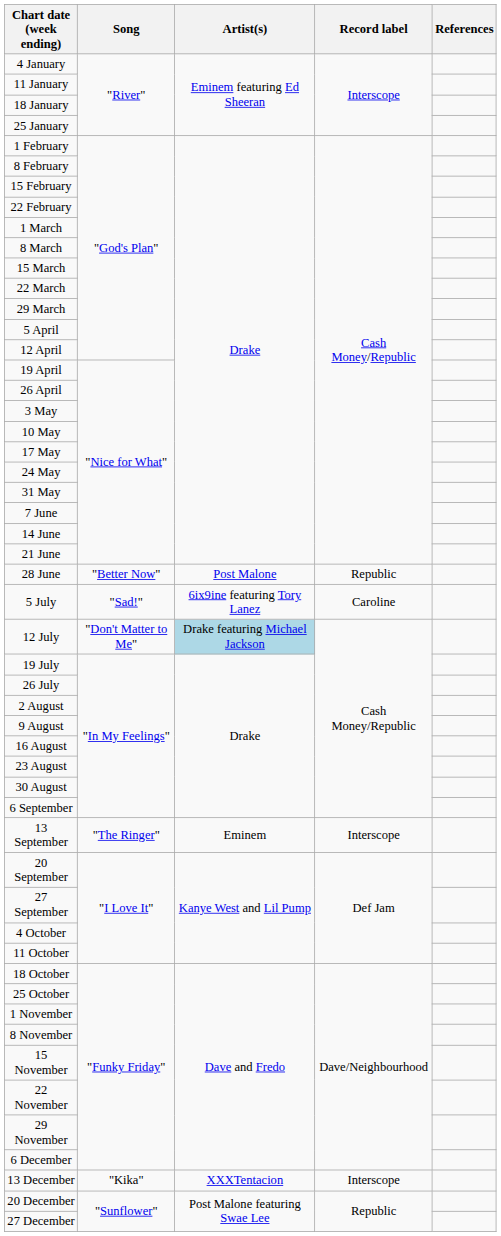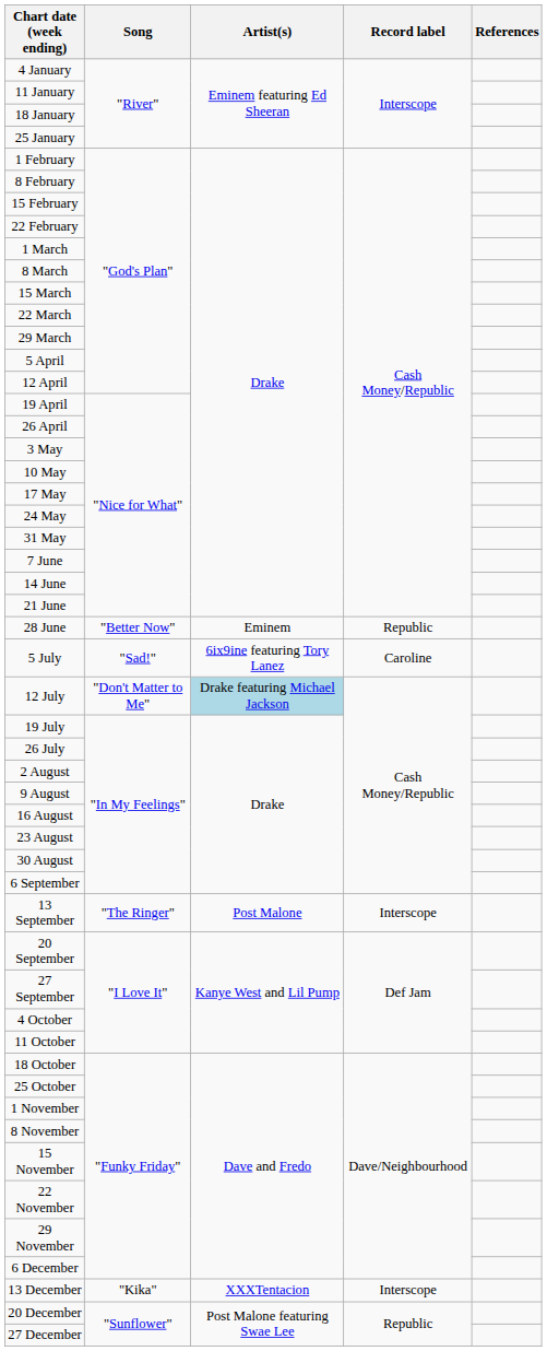 <table class="wikitable" style="font-size:97%; text-align:center;">
 <tr>
 <th>Chart date<br>(week ending)</th>
 <th>Song</th>
 <th>Artist(s)</th>
 <th>Record label</th>
 <th>References</th>
 </tr>
 <tr>
 <td>4 January </td>
 <td rowspan="4">"<a href='#'>River</a>"</td>
 <td rowspan="4"><a href='#'>Eminem</a> featuring <a href='#'>Ed Sheeran</a></td>
 <td rowspan="4"><a href='#'>Interscope</a></td>
 <td></td>
 </tr>
 <tr>
 <td>11 January </td>
 <td></td>
 </tr>
 <tr>
 <td>18 January </td>
 <td></td>
 </tr>
 <tr>
 <td>25 January </td>
 <td></td>
 </tr>
 <tr>
 <td>1 February </td>
 <td rowspan="11">"<a href='#'>God's Plan</a>"</td>
 <td rowspan="21"><a href='#'>Drake</a></td>
 <td rowspan="21"><a href='#'>Cash Money</a>/<a href='#'>Republic</a></td>
 <td></td>
 </tr>
 <tr>
 <td>8 February </td>
 <td></td>
 </tr>
 <tr>
 <td>15 February </td>
 <td></td>
 </tr>
 <tr>
 <td>22 February </td>
 <td></td>
 </tr>
 <tr>
 <td>1 March </td>
 <td></td>
 </tr>
 <tr>
 <td>8 March </td>
 <td></td>
 </tr>
 <tr>
 <td>15 March </td>
 <td></td>
 </tr>
 <tr>
 <td>22 March </td>
 <td></td>
 </tr>
 <tr>
 <td>29 March </td>
 <td></td>
 </tr>
 <tr>
 <td>5 April</td>
 <td></td>
 </tr>
 <tr>
 <td>12 April</td>
 <td></td>
 </tr>
 <tr>
 <td>19 April </td>
 <td rowspan="10">"<a href='#'>Nice for What</a>"</td>
 <td></td>
 </tr>
 <tr>
 <td>26 April</td>
 <td></td>
 </tr>
 <tr>
 <td>3 May</td>
 <td></td>
 </tr>
 <tr>
 <td>10 May</td>
 <td></td>
 </tr>
 <tr>
 <td>17 May</td>
 <td></td>
 </tr>
 <tr>
 <td>24 May</td>
 <td></td>
 </tr>
 <tr>
 <td>31 May</td>
 <td></td>
 </tr>
 <tr>
 <td>7 June</td>
 <td></td>
 </tr>
 <tr>
 <td>14 June</td>
 <td></td>
 </tr>
 <tr>
 <td>21 June</td>
 <td></td>
 </tr>
 <tr>
 <td>28 June</td>
 <td>"<a href='#'>Better Now</a>"</td>
-<td><a href='#'>Post Malone</a></td>
+<td>Eminem</td>
 <td>Republic</td>
 <td></td>
 </tr>
 <tr>
 <td>5 July</td>
 <td>"<a href='#'>Sad!</a>"</td>
 <td><a href='#'>6ix9ine</a> featuring  <a href='#'>Tory Lanez</a></td>
 <td>Caroline</td>
 <td></td>
 </tr>
 <tr>
 <td>12 July </td>
 <td>"<a href='#'>Don't Matter to Me</a>"</td>
 <td style="background: lightblue;">Drake featuring <a href='#'>Michael Jackson</a></td>
 <td rowspan="9">Cash Money/Republic</td>
 <td></td>
 </tr>
 <tr>
 <td>19 July </td>
 <td rowspan="8">"<a href='#'>In My Feelings</a>"</td>
 <td rowspan="8">Drake</td>
 <td></td>
 </tr>
 <tr>
 <td>26 July  </td>
 <td></td>
 </tr>
 <tr>
 <td>2 August  </td>
 <td></td>
 </tr>
 <tr>
 <td>9 August  </td>
 <td></td>
 </tr>
 <tr>
 <td>16 August  </td>
 <td></td>
 </tr>
 <tr>
 <td>23 August</td>
 <td></td>
 </tr>
 <tr>
 <td>30 August</td>
 <td></td>
 </tr>
 <tr>
 <td>6 September</td>
 <td></td>
 </tr>
 <tr>
 <td>13 September </td>
 <td>"<a href='#'>The Ringer</a>"</td>
-<td>Eminem</td>
+<td><a href='#'>Post Malone</a></td>
 <td>Interscope</td>
 <td></td>
 </tr>
 <tr>
 <td>20 September</td>
 <td rowspan="4">"<a href='#'>I Love It</a>"</td>
 <td rowspan="4"><a href='#'>Kanye West</a> and <a href='#'>Lil Pump</a></td>
 <td rowspan="4">Def Jam</td>
 <td></td>
 </tr>
 <tr>
 <td>27 September</td>
 <td></td>
 </tr>
 <tr>
 <td>4 October</td>
 <td></td>
 </tr>
 <tr>
 <td>11 October</td>
 <td></td>
 </tr>
 <tr>
 <td>18 October </td>
 <td rowspan="8">"<a href='#'>Funky Friday</a>"</td>
 <td rowspan="8"><a href='#'>Dave</a> and <a href='#'>Fredo</a></td>
 <td rowspan="8">Dave/Neighbourhood</td>
 <td></td>
 </tr>
 <tr>
 <td>25 October</td>
 <td></td>
 </tr>
 <tr>
 <td>1 November</td>
 <td></td>
 </tr>
 <tr>
 <td>8 November</td>
 <td></td>
 </tr>
 <tr>
 <td>15 November</td>
 <td></td>
 </tr>
 <tr>
 <td>22 November</td>
 <td></td>
 </tr>
 <tr>
 <td>29 November</td>
 <td></td>
 </tr>
 <tr>
 <td>6 December</td>
 <td></td>
 </tr>
 <tr>
 <td>13 December</td>
 <td>"Kika"</td>
 <td><a href='#'>XXXTentacion</a></td>
 <td>Interscope</td>
 <td></td>
 </tr>
 <tr>
 <td>20 December</td>
 <td rowspan="2">"<a href='#'>Sunflower</a>"</td>
 <td rowspan="2">Post Malone featuring <a href='#'>Swae Lee</a></td>
 <td rowspan="2">Republic</td>
 <td></td>
 </tr>
 <tr>
 <td>27 December</td>
 <td></td>
 </tr>
 </table>
